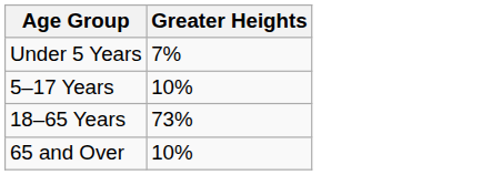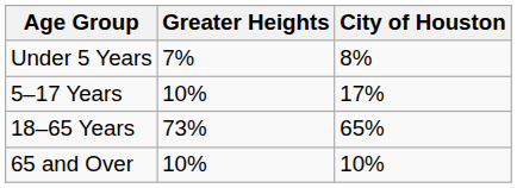 <table class="wikitable">
 <tr>
 <th>Age Group</th>
 <th>Greater Heights</th>
+<th>City of Houston</th>
 </tr>
 <tr>
 <td>Under 5 Years</td>
 <td>7%</td>
+<td>8%</td>
 </tr>
 <tr>
 <td>5–17 Years</td>
 <td>10%</td>
+<td>17%</td>
 </tr>
 <tr>
 <td>18–65 Years</td>
 <td>73%</td>
+<td>65%</td>
 </tr>
 <tr>
 <td>65 and Over</td>
 <td>10%</td>
+<td>10%</td>
 </tr>
 </table>
